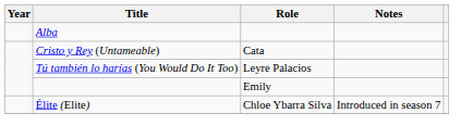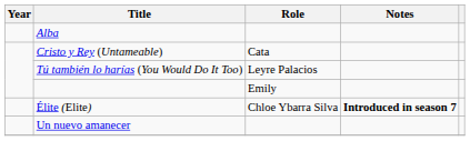 <table class="wikitable sortable">
 <tr>
 <th>Year</th>
 <th>Title</th>
 <th>Role</th>
 <th class = "unsortable">Notes</th>
 <th class = "unsortable"></th>
 </tr>
 <tr>
 <td></td>
 <td><em><a href='#'>Alba</a></em></td>
 <td></td>
 <td></td>
 <td></td>
 </tr>
 <tr>
 <td rowspan = "3"></td>
 <td><em><a href='#'>Cristo y Rey</a></em> (<em>Untameable</em>)</td>
 <td>Cata</td>
 <td></td>
 <td></td>
 </tr>
 <tr>
 <td><em><a href='#'>Tú también lo harías</a></em> (<em>You Would Do It Too</em>)</td>
 <td>Leyre Palacios</td>
 <td></td>
 <td></td>
 </tr>
 <tr>
 <td><em></td>
 <td>Emily</td>
 <td></td>
 <td></td>
 </tr>
 <tr>
 <td></td>
 <td></em><a href='#'>Élite</a><em> (</em>Elite<em>)</td>
 <td>Chloe Ybarra Silva</td>
-<td>Introduced in season 7</td>
+<td><strong>Introduced in season 7</strong></td>
+<td></td>
+</tr>
+<tr>
+<td></td>
+<td></em><a href='#'>Un nuevo amanecer</a><em></td>
+<td></td>
+<td></td>
 <td></td>
 </tr>
 <tr>
 </tr>
 </table>
